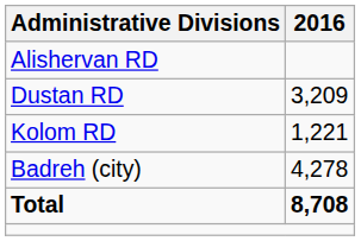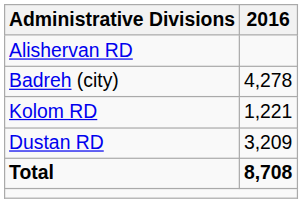 <table class="wikitable">
 <tr>
 <th>Administrative Divisions</th>
 <th>2016</th>
 </tr>
 <tr>
 <td><a href='#'>Alishervan RD</a></td>
 <td style="text-align: right;"></td>
 </tr>
 <tr>
-<td><a href='#'>Dustan RD</a></td>
-<td style="text-align: right;">3,209</td>
+<td><a href='#'>Badreh</a> (city)</td>
+<td style="text-align: right;">4,278</td>
 </tr>
 <tr>
 <td><a href='#'>Kolom RD</a></td>
 <td style="text-align: right;">1,221</td>
 </tr>
 <tr>
-<td><a href='#'>Badreh</a> (city)</td>
-<td style="text-align: right;">4,278</td>
+<td><a href='#'>Dustan RD</a></td>
+<td style="text-align: right;">3,209</td>
 </tr>
 <tr>
 <td><strong>Total</strong></td>
 <td style="text-align: right;"><strong>8,708</strong></td>
 </tr>
 <tr>
 <td colspan=2></td>
 </tr>
 </table>
